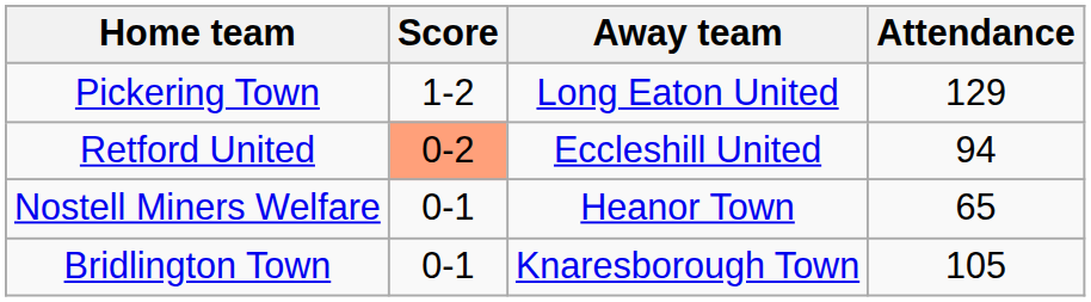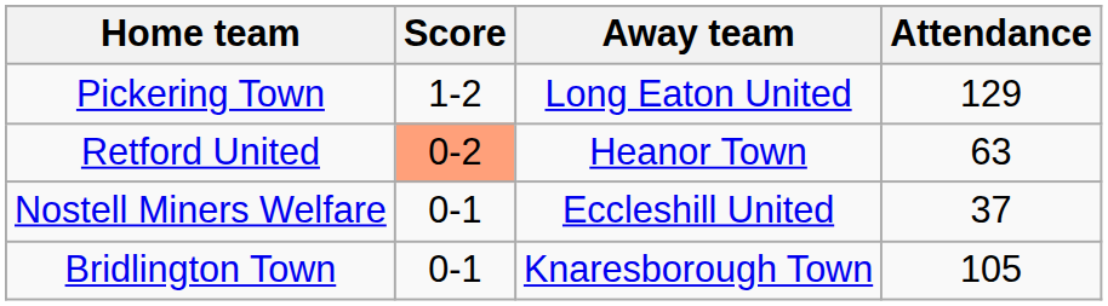 <table class="wikitable" style="text-align: center">
 <tr>
 <th>Home team</th>
 <th>Score</th>
 <th>Away team</th>
 <th>Attendance</th>
 </tr>
 <tr>
 <td><a href='#'>Pickering Town</a></td>
 <td>1-2</td>
 <td><a href='#'>Long Eaton United</a></td>
 <td>129</td>
 </tr>
 <tr>
 <td><a href='#'>Retford United</a></td>
 <td style="background: lightsalmon;">0-2</td>
-<td><a href='#'>Eccleshill United</a></td>
-<td>94</td>
+<td><a href='#'>Heanor Town</a></td>
+<td>63</td>
 </tr>
 <tr>
 <td><a href='#'>Nostell Miners Welfare</a></td>
 <td>0-1</td>
-<td><a href='#'>Heanor Town</a></td>
-<td>65</td>
+<td><a href='#'>Eccleshill United</a></td>
+<td>37</td>
 </tr>
 <tr>
 <td><a href='#'>Bridlington Town</a></td>
 <td>0-1</td>
 <td><a href='#'>Knaresborough Town</a></td>
 <td>105</td>
 </tr>
 </table>
